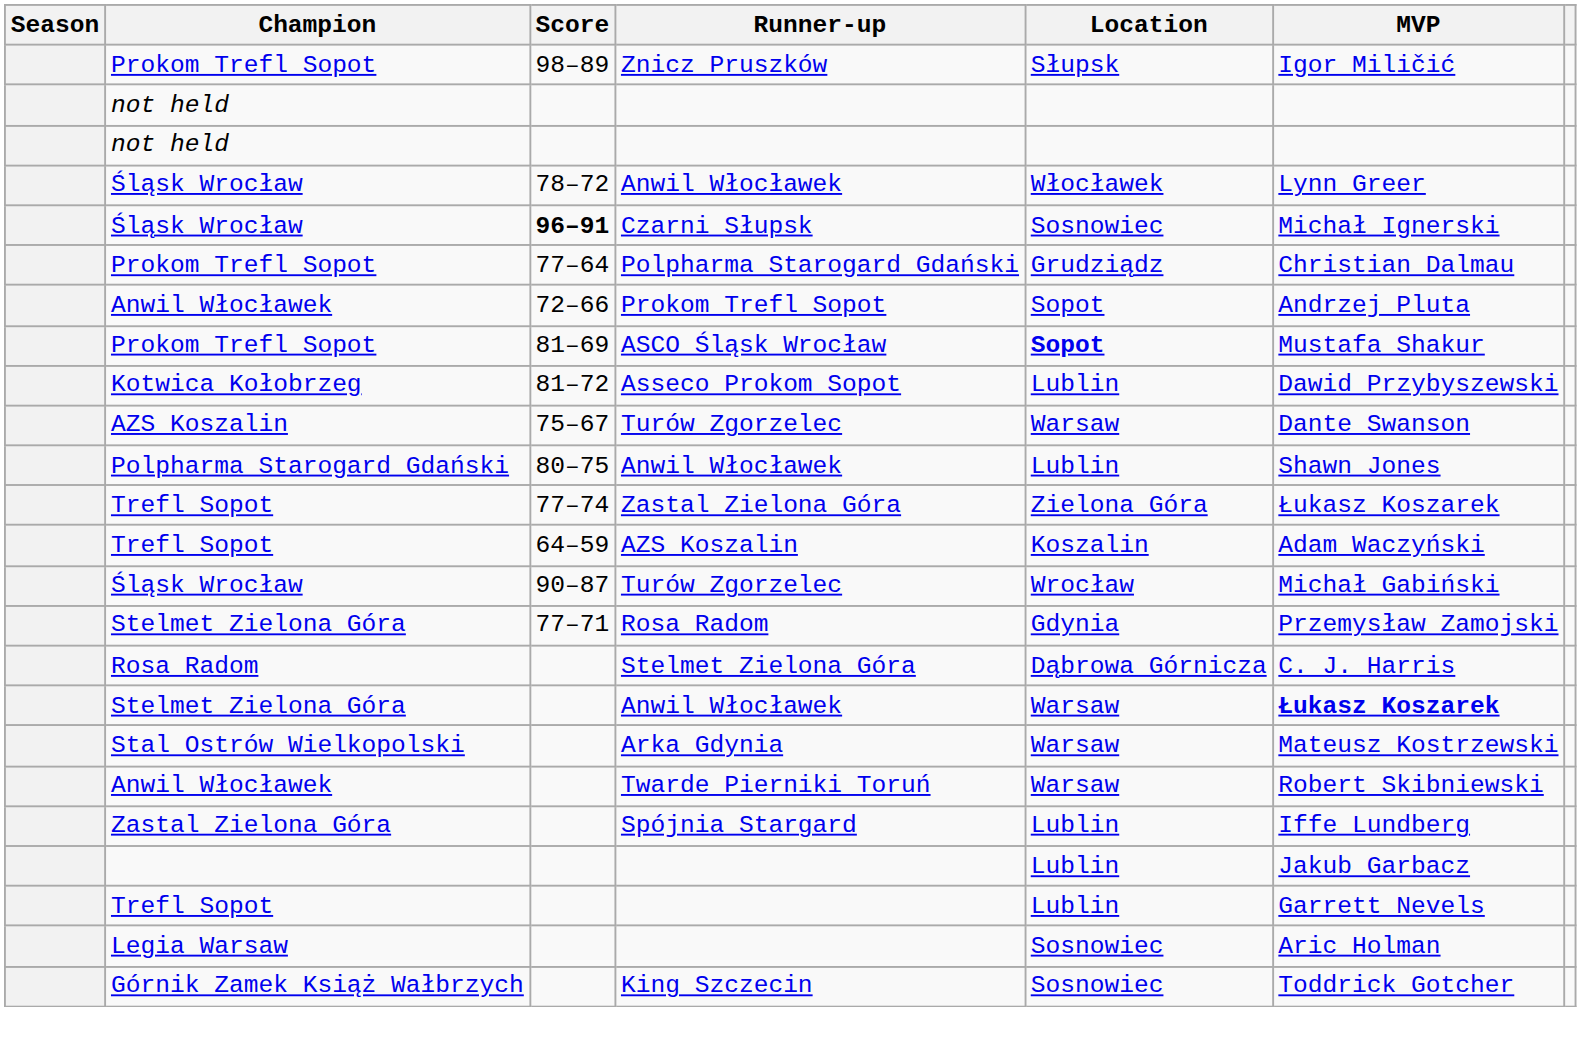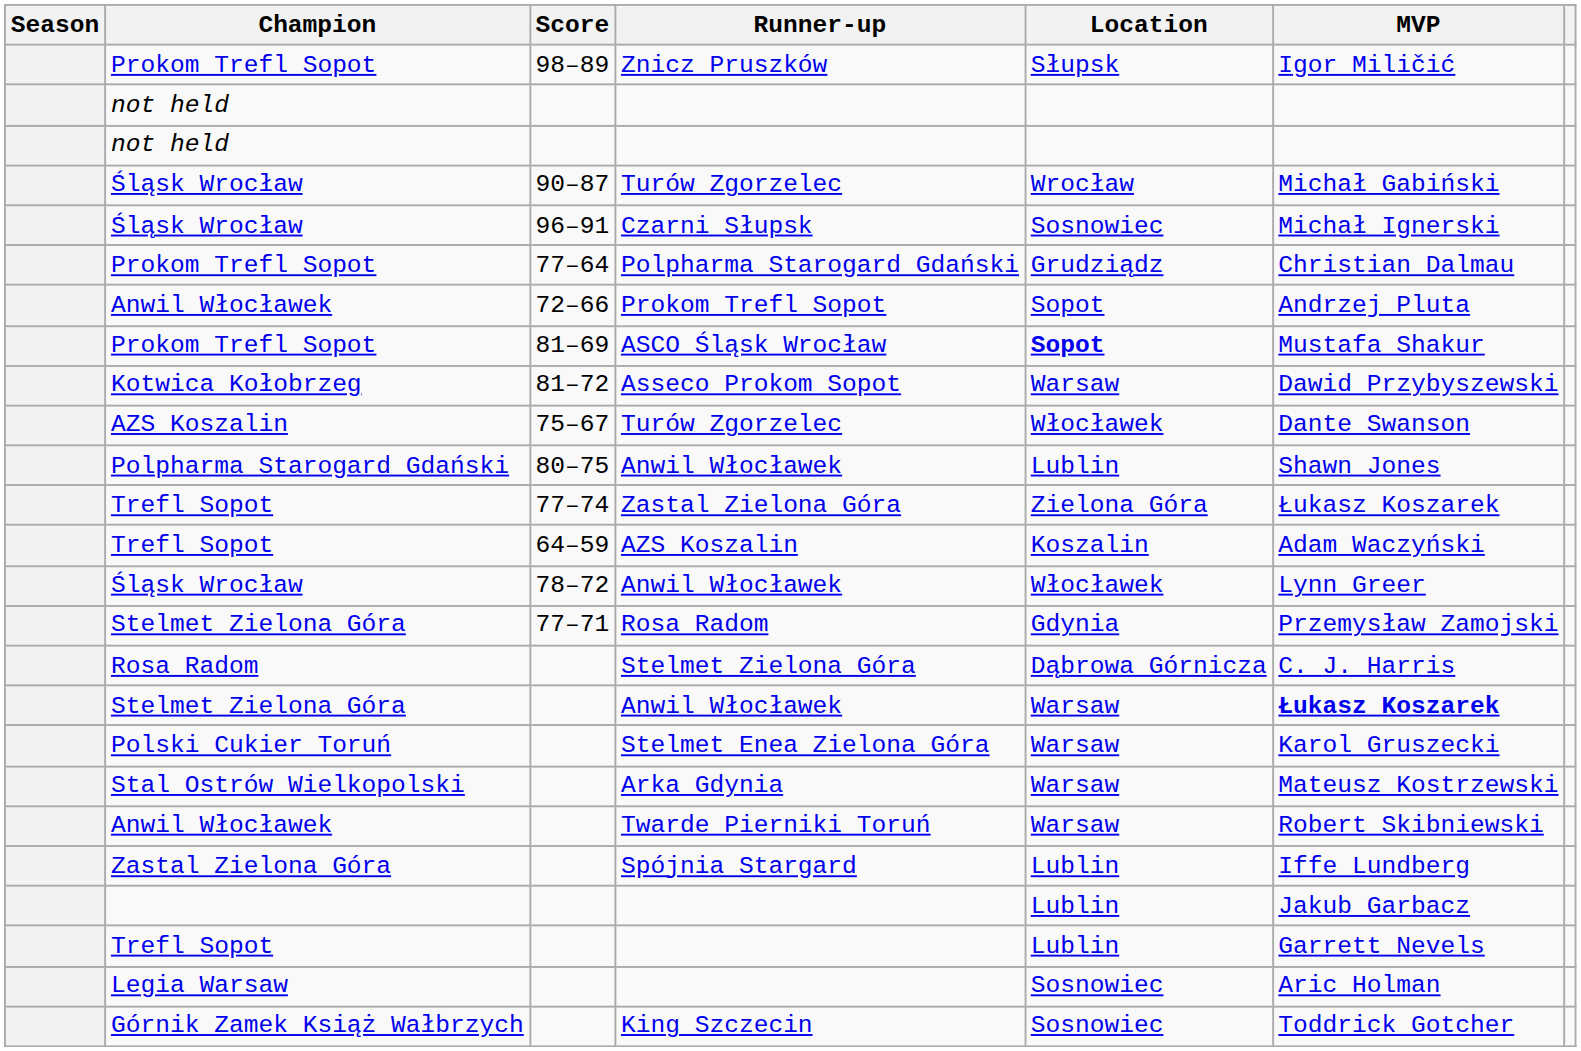 <table class="wikitable sortable plainrowheaders">
 <tr>
 <th scope="col">Season</th>
 <th scope="col">Champion</th>
 <th scope="col">Score</th>
 <th scope="col">Runner-up</th>
 <th scope="col">Location</th>
 <th scope="col">MVP</th>
 <th scope="col"></th>
 </tr>
 <tr>
 <th scope="row"></th>
 <td><a href='#'>Prokom Trefl Sopot</a></td>
 <td align=center>98–89</td>
 <td><a href='#'>Znicz Pruszków</a></td>
 <td><a href='#'>Słupsk</a></td>
 <td> <a href='#'>Igor Miličić</a></td>
 <td></td>
 </tr>
 <tr>
 <th scope="row"></th>
 <td><em>not held</em></td>
 <td></td>
 <td></td>
 <td></td>
 <td></td>
 <td></td>
 </tr>
 <tr>
 <th scope="row"></th>
 <td><em>not held</em></td>
 <td></td>
 <td></td>
 <td></td>
 <td></td>
 <td></td>
 </tr>
 <tr>
 <th scope="row"></th>
 <td><a href='#'>Śląsk Wrocław</a></td>
-<td align=center>78–72</td>
-<td><a href='#'>Anwil Włocławek</a></td>
-<td><a href='#'>Włocławek</a></td>
-<td> <a href='#'>Lynn Greer</a></td>
-<td></td>
+<td align=center>90–87</td>
+<td><a href='#'>Turów Zgorzelec</a></td>
+<td><a href='#'>Wrocław</a></td>
+<td> <a href='#'>Michał Gabiński</a></td>
+<td align=center></td>
 </tr>
 <tr>
 <th scope="row"></th>
 <td><a href='#'>Śląsk Wrocław</a></td>
-<td align=center><strong>96–91</strong></td>
+<td align=center>96–91</td>
 <td><a href='#'>Czarni Słupsk</a></td>
 <td><a href='#'>Sosnowiec</a></td>
 <td> <a href='#'>Michał Ignerski</a></td>
 <td></td>
 </tr>
 <tr>
 <th scope="row"></th>
 <td><a href='#'>Prokom Trefl Sopot</a></td>
 <td align=center>77–64</td>
 <td><a href='#'>Polpharma Starogard Gdański</a></td>
 <td><a href='#'>Grudziądz</a></td>
 <td> <a href='#'>Christian Dalmau</a></td>
 <td></td>
 </tr>
 <tr>
 <th scope="row"></th>
 <td><a href='#'>Anwil Włocławek</a></td>
 <td align=center>72–66</td>
 <td><a href='#'>Prokom Trefl Sopot</a></td>
 <td><a href='#'>Sopot</a></td>
 <td> <a href='#'>Andrzej Pluta</a></td>
 <td></td>
 </tr>
 <tr>
 <th scope="row"></th>
 <td><a href='#'>Prokom Trefl Sopot</a></td>
 <td align=center>81–69</td>
 <td><a href='#'>ASCO Śląsk Wrocław</a></td>
 <td><strong><a href='#'>Sopot</a></strong></td>
 <td> <a href='#'>Mustafa Shakur</a></td>
 <td></td>
 </tr>
 <tr>
 <th scope="row"></th>
 <td><a href='#'>Kotwica Kołobrzeg</a></td>
 <td align=center>81–72</td>
 <td><a href='#'>Asseco Prokom Sopot</a></td>
-<td><a href='#'>Lublin</a></td>
+<td><a href='#'>Warsaw</a></td>
 <td> <a href='#'>Dawid Przybyszewski</a></td>
 <td align=center></td>
 </tr>
 <tr>
 <th scope="row"></th>
 <td><a href='#'>AZS Koszalin</a></td>
 <td align=center>75–67</td>
 <td><a href='#'>Turów Zgorzelec</a></td>
-<td><a href='#'>Warsaw</a></td>
+<td><a href='#'>Włocławek</a></td>
 <td> <a href='#'>Dante Swanson</a></td>
 <td align=center></td>
 </tr>
 <tr>
 <th scope="row"></th>
 <td><a href='#'>Polpharma Starogard Gdański</a></td>
 <td align=center>80–75</td>
 <td><a href='#'>Anwil Włocławek</a></td>
 <td><a href='#'>Lublin</a></td>
 <td> <a href='#'>Shawn Jones</a></td>
 <td align=center></td>
 </tr>
 <tr>
 <th scope="row"></th>
 <td><a href='#'>Trefl Sopot</a></td>
 <td align=center>77–74</td>
 <td><a href='#'>Zastal Zielona Góra</a></td>
 <td><a href='#'>Zielona Góra</a></td>
 <td> <a href='#'>Łukasz Koszarek</a></td>
 <td align=center></td>
 </tr>
 <tr>
 <th scope="row"></th>
 <td><a href='#'>Trefl Sopot</a></td>
 <td align=center>64–59</td>
 <td><a href='#'>AZS Koszalin</a></td>
 <td><a href='#'>Koszalin</a></td>
 <td> <a href='#'>Adam Waczyński</a></td>
 <td align=center></td>
 </tr>
 <tr>
 <th scope="row"></th>
 <td><a href='#'>Śląsk Wrocław</a></td>
-<td align=center>90–87</td>
-<td><a href='#'>Turów Zgorzelec</a></td>
-<td><a href='#'>Wrocław</a></td>
-<td> <a href='#'>Michał Gabiński</a></td>
-<td align=center></td>
+<td align=center>78–72</td>
+<td><a href='#'>Anwil Włocławek</a></td>
+<td><a href='#'>Włocławek</a></td>
+<td> <a href='#'>Lynn Greer</a></td>
+<td></td>
 </tr>
 <tr>
 <th scope="row"></th>
 <td><a href='#'>Stelmet Zielona Góra</a></td>
 <td align=center>77–71</td>
 <td><a href='#'>Rosa Radom</a></td>
 <td><a href='#'>Gdynia</a></td>
 <td> <a href='#'>Przemysław Zamojski</a></td>
 <td align=center></td>
 </tr>
 <tr>
 <th scope="row"></th>
 <td><a href='#'>Rosa Radom</a></td>
 <td></td>
 <td><a href='#'>Stelmet Zielona Góra</a></td>
 <td><a href='#'>Dąbrowa Górnicza</a></td>
 <td> <a href='#'>C. J. Harris</a></td>
 <td></td>
 </tr>
 <tr>
 <th scope="row"></th>
 <td><a href='#'>Stelmet Zielona Góra</a></td>
 <td></td>
 <td><a href='#'>Anwil Włocławek</a></td>
 <td><a href='#'>Warsaw</a></td>
 <td><strong> <a href='#'>Łukasz Koszarek</a></strong></td>
+<td></td>
+</tr>
+<tr>
+<th scope="row"></th>
+<td><a href='#'>Polski Cukier Toruń</a></td>
+<td></td>
+<td><a href='#'>Stelmet Enea Zielona Góra</a></td>
+<td><a href='#'>Warsaw</a></td>
+<td> <a href='#'>Karol Gruszecki</a></td>
 <td></td>
 </tr>
 <tr>
 <th scope="row"></th>
 <td><a href='#'>Stal Ostrów Wielkopolski</a></td>
 <td></td>
 <td><a href='#'>Arka Gdynia</a></td>
 <td><a href='#'>Warsaw</a></td>
 <td> <a href='#'>Mateusz Kostrzewski</a></td>
 <td></td>
 </tr>
 <tr>
 <th scope="row"></th>
 <td><a href='#'>Anwil Włocławek</a></td>
 <td></td>
 <td><a href='#'>Twarde Pierniki Toruń</a></td>
 <td><a href='#'>Warsaw</a></td>
 <td> <a href='#'>Robert Skibniewski</a></td>
 <td></td>
 </tr>
 <tr>
 <th scope="row"></th>
 <td><a href='#'>Zastal Zielona Góra</a></td>
 <td></td>
 <td><a href='#'>Spójnia Stargard</a></td>
 <td><a href='#'>Lublin</a></td>
 <td> <a href='#'>Iffe Lundberg</a></td>
 <td></td>
 </tr>
 <tr>
 <th scope="row"></th>
 <td></td>
 <td></td>
 <td></td>
 <td><a href='#'>Lublin</a></td>
 <td> <a href='#'>Jakub Garbacz</a></td>
 <td></td>
 </tr>
 <tr>
 <th scope="row"></th>
 <td><a href='#'>Trefl Sopot</a></td>
 <td></td>
 <td></td>
 <td><a href='#'>Lublin</a></td>
 <td> <a href='#'>Garrett Nevels</a></td>
 <td></td>
 </tr>
 <tr>
 <th scope="row"></th>
 <td><a href='#'>Legia Warsaw</a></td>
 <td></td>
 <td></td>
 <td><a href='#'>Sosnowiec</a></td>
 <td> <a href='#'>Aric Holman</a></td>
 <td></td>
 </tr>
 <tr>
 <th scope="row"></th>
 <td><a href='#'>Górnik Zamek Książ Wałbrzych</a></td>
 <td></td>
 <td><a href='#'>King Szczecin</a></td>
 <td><a href='#'>Sosnowiec</a></td>
 <td> <a href='#'>Toddrick Gotcher</a></td>
 <td></td>
 </tr>
 </table>
